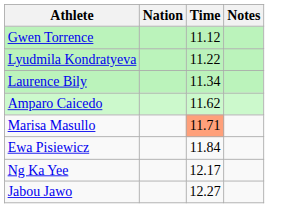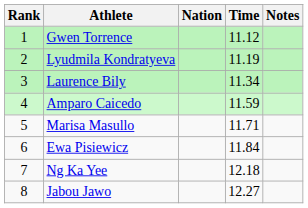 <table class="wikitable sortable" style="text-align:center">
 <tr>
+<th>Rank</th>
 <th>Athlete</th>
 <th>Nation</th>
 <th>Time</th>
 <th>Notes</th>
 </tr>
 <tr style="background:#bbf3bb;">
+<td>1</td>
 <td align=left><a href='#'>Gwen Torrence</a></td>
 <td align=left></td>
 <td>11.12</td>
 <td></td>
 </tr>
 <tr style="background:#bbf3bb;">
+<td>2</td>
 <td align=left><a href='#'>Lyudmila Kondratyeva</a></td>
 <td align=left></td>
-<td>11.22</td>
+<td>11.19</td>
 <td></td>
 </tr>
 <tr style="background:#bbf3bb;">
+<td>3</td>
 <td align=left><a href='#'>Laurence Bily</a></td>
 <td align=left></td>
 <td>11.34</td>
 <td></td>
 </tr>
 <tr style="background:#ccf9cc;">
+<td>4</td>
 <td align=left><a href='#'>Amparo Caicedo</a></td>
 <td align=left></td>
-<td>11.62</td>
+<td>11.59</td>
 <td></td>
 </tr>
 <tr>
+<td>5</td>
 <td align=left><a href='#'>Marisa Masullo</a></td>
 <td align=left></td>
-<td style="background: lightsalmon;">11.71</td>
+<td>11.71</td>
 <td></td>
 </tr>
 <tr>
+<td>6</td>
 <td align=left><a href='#'>Ewa Pisiewicz</a></td>
 <td align=left></td>
 <td>11.84</td>
 <td></td>
 </tr>
 <tr>
+<td>7</td>
 <td align=left><a href='#'>Ng Ka Yee</a></td>
 <td align=left></td>
-<td>12.17</td>
+<td>12.18</td>
 <td></td>
 </tr>
 <tr>
+<td>8</td>
 <td align=left><a href='#'>Jabou Jawo</a></td>
 <td align=left></td>
 <td>12.27</td>
 <td></td>
 </tr>
 </table>
